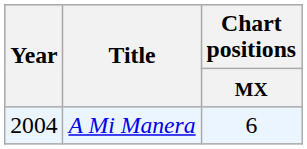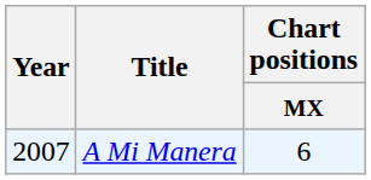 <table class="wikitable"|width=100%>
 <tr bgcolor="#CCCCCC">
 <th rowspan="2">Year</th>
 <th rowspan="2">Title</th>
 <th>Chart positions</th>
 </tr>
 <tr bgcolor="#DDDDDD">
 <th width="40"><small>MX</small></th>
 </tr>
 <tr bgcolor="#ebf5ff">
-<td>2004</td>
+<td>2007</td>
 <td><em><a href='#'>A Mi Manera</a></em></td>
 <td align="center">6</td>
 </tr>
 </table>
